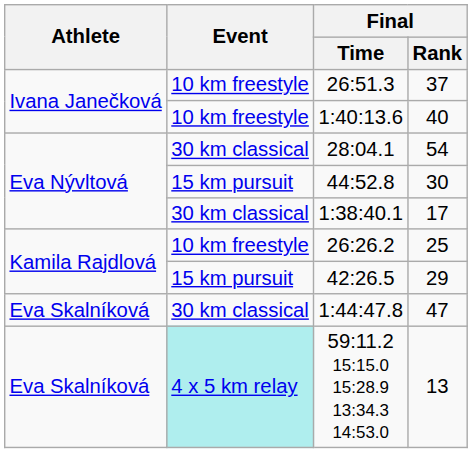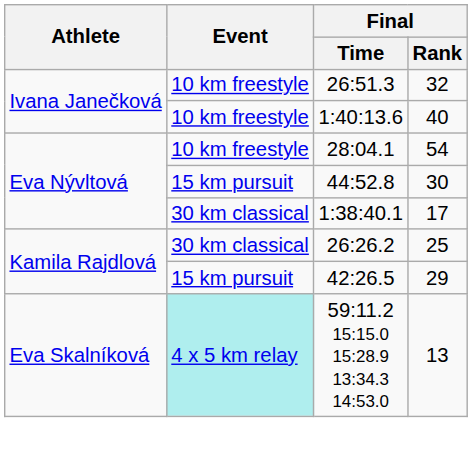 <table class="wikitable" style="font-size:90%">
 <tr>
 <th rowspan="2">Athlete</th>
 <th rowspan="2">Event</th>
 <th colspan="2">Final</th>
 </tr>
 <tr>
 <th>Time</th>
 <th>Rank</th>
 </tr>
 <tr align=center>
 <td rowspan=2 align=left><a href='#'>Ivana Janečková</a></td>
 <td align=left><a href='#'>10 km freestyle</a></td>
 <td>26:51.3</td>
-<td>37</td>
+<td>32</td>
 </tr>
 <tr align=center>
 <td align=left><a href='#'>10 km freestyle</a></td>
 <td>1:40:13.6</td>
 <td>40</td>
 </tr>
 <tr align=center>
 <td rowspan=3 align=left><a href='#'>Eva Nývltová</a></td>
-<td align=left><a href='#'>30 km classical</a></td>
+<td align=left><a href='#'>10 km freestyle</a></td>
 <td>28:04.1</td>
 <td>54</td>
 </tr>
 <tr align=center>
 <td align=left><a href='#'>15 km pursuit</a></td>
 <td>44:52.8</td>
 <td>30</td>
 </tr>
 <tr align=center>
 <td align=left><a href='#'>30 km classical</a></td>
 <td>1:38:40.1</td>
 <td>17</td>
 </tr>
 <tr align=center>
 <td rowspan=2 align=left><a href='#'>Kamila Rajdlová</a></td>
-<td align=left><a href='#'>10 km freestyle</a></td>
+<td align=left><a href='#'>30 km classical</a></td>
 <td>26:26.2</td>
 <td>25</td>
 </tr>
 <tr align=center>
 <td align=left><a href='#'>15 km pursuit</a></td>
 <td>42:26.5</td>
 <td>29</td>
 </tr>
 <tr align=center>
 <td align=left><a href='#'>Eva Skalníková</a></td>
-<td align=left><a href='#'>30 km classical</a></td>
-<td>1:44:47.8</td>
-<td>47</td>
-</tr>
-<tr align=center>
-<td align=left><a href='#'>Eva Skalníková</a></td>
 <td align=left style="background: paleturquoise;"><a href='#'>4 x 5 km relay</a></td>
 <td>59:11.2<small><br> 15:15.0 <br> 15:28.9 <br> 13:34.3 <br> 14:53.0</small></td>
 <td>13</td>
 </tr>
 </table>
